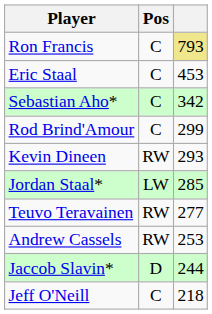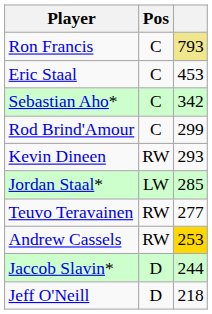 <table class="wikitable" style="text-align:center; float:left; margin-right:1em;">
 <tr>
 <th>Player</th>
 <th>Pos</th>
 <th></th>
 </tr>
 <tr>
 <td style="text-align:left;"><a href='#'>Ron Francis</a></td>
 <td>C</td>
 <td style="background: khaki;">793</td>
 </tr>
 <tr>
 <td style="text-align:left;"><a href='#'>Eric Staal</a></td>
 <td>C</td>
 <td>453</td>
 </tr>
 <tr style="background:#cfc;">
 <td style="text-align:left;"><a href='#'>Sebastian Aho</a>*</td>
 <td>C</td>
 <td>342</td>
 </tr>
 <tr>
 <td style="text-align:left;"><a href='#'>Rod Brind'Amour</a></td>
 <td>C</td>
 <td>299</td>
 </tr>
 <tr>
 <td style="text-align:left;"><a href='#'>Kevin Dineen</a></td>
 <td>RW</td>
 <td>293</td>
 </tr>
 <tr style="background:#cfc;">
 <td style="text-align:left;"><a href='#'>Jordan Staal</a>*</td>
 <td>LW</td>
 <td>285</td>
 </tr>
 <tr>
 <td style="text-align:left;"><a href='#'>Teuvo Teravainen</a></td>
 <td>RW</td>
 <td>277</td>
 </tr>
 <tr>
 <td style="text-align:left;"><a href='#'>Andrew Cassels</a></td>
 <td>RW</td>
-<td>253</td>
+<td style="background: gold;">253</td>
 </tr>
 <tr style="background:#cfc;">
 <td style="text-align:left;"><a href='#'>Jaccob Slavin</a>*</td>
 <td>D</td>
 <td>244</td>
 </tr>
 <tr>
 <td style="text-align:left;"><a href='#'>Jeff O'Neill</a></td>
-<td>C</td>
+<td>D</td>
 <td>218</td>
 </tr>
 </table>
